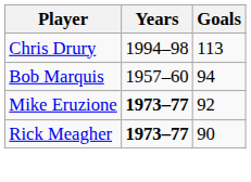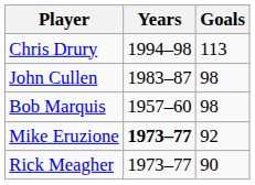 <table class="wikitable">
 <tr>
 <th>Player</th>
 <th>Years</th>
 <th>Goals</th>
 </tr>
 <tr>
 <td><a href='#'>Chris Drury</a></td>
 <td>1994–98</td>
 <td>113</td>
 </tr>
 <tr>
+<td><a href='#'>John Cullen</a></td>
+<td>1983–87</td>
+<td>98</td>
+</tr>
+<tr>
 <td><a href='#'>Bob Marquis</a></td>
 <td>1957–60</td>
-<td>94</td>
+<td>98</td>
 </tr>
 <tr>
 <td><a href='#'>Mike Eruzione</a></td>
 <td><strong>1973–77</strong></td>
 <td>92</td>
 </tr>
 <tr>
 <td><a href='#'>Rick Meagher</a></td>
-<td><strong>1973–77</strong></td>
+<td>1973–77</td>
 <td>90</td>
 </tr>
 </table>
